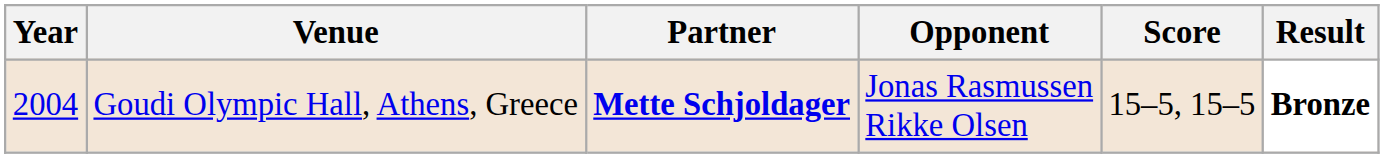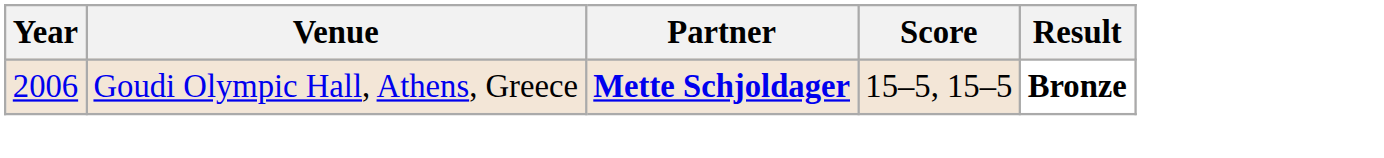 <table class="sortable wikitable" style="font-size: 90%;">
 <tr>
 <th>Year</th>
 <th>Venue</th>
 <th>Partner</th>
-<th>Opponent</th>
 <th>Score</th>
 <th>Result</th>
 </tr>
 <tr style="background:#F3E6D7">
-<td align="center"><a href='#'>2004</a></td>
+<td align="center"><a href='#'>2006</a></td>
 <td align="left"><a href='#'>Goudi Olympic Hall</a>, <a href='#'>Athens</a>, Greece</td>
 <td align="left"><strong> <a href='#'>Mette Schjoldager</a></strong></td>
-<td align="left"> <a href='#'>Jonas Rasmussen</a><br> <a href='#'>Rikke Olsen</a></td>
 <td align="left">15–5, 15–5</td>
 <td style="text-align:left; background:white"> <strong>Bronze</strong></td>
 </tr>
 </table>
